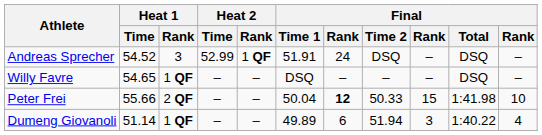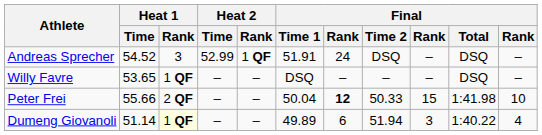 <table class="wikitable" style="font-size:90%">
 <tr>
 <th rowspan="2">Athlete</th>
 <th colspan="2">Heat 1</th>
 <th colspan="2">Heat 2</th>
 <th colspan="6">Final</th>
 </tr>
 <tr>
 <th>Time</th>
 <th>Rank</th>
 <th>Time</th>
 <th>Rank</th>
 <th>Time 1</th>
 <th>Rank</th>
 <th>Time 2</th>
 <th>Rank</th>
 <th>Total</th>
 <th>Rank</th>
 </tr>
 <tr>
 <td><a href='#'>Andreas Sprecher</a></td>
 <td align="center">54.52</td>
 <td align="center">3</td>
 <td align="center">52.99</td>
 <td align="center">1 <strong>QF</strong></td>
 <td align="center">51.91</td>
 <td align="center">24</td>
 <td align="center">DSQ</td>
 <td align="center">–</td>
 <td align="center">DSQ</td>
 <td align="center">–</td>
 </tr>
 <tr>
 <td><a href='#'>Willy Favre</a></td>
-<td align="center">54.65</td>
+<td align="center">53.65</td>
 <td align="center">1 <strong>QF</strong></td>
 <td align="center">–</td>
 <td align="center">–</td>
 <td align="center">DSQ</td>
 <td align="center">–</td>
 <td align="center">–</td>
 <td align="center">–</td>
 <td align="center">DSQ</td>
 <td align="center">–</td>
 </tr>
 <tr>
 <td><a href='#'>Peter Frei</a></td>
 <td align="center">55.66</td>
 <td align="center">2 <strong>QF</strong></td>
 <td align="center">–</td>
 <td align="center">–</td>
 <td align="center">50.04</td>
 <td align="center"><strong>12</strong></td>
 <td align="center">50.33</td>
 <td align="center">15</td>
 <td align="center">1:41.98</td>
 <td align="center">10</td>
 </tr>
 <tr>
 <td><a href='#'>Dumeng Giovanoli</a></td>
 <td align="center">51.14</td>
-<td align="center">1 <strong>QF</strong></td>
+<td align="center" style="background: lightyellow;">1 <strong>QF</strong></td>
 <td align="center">–</td>
 <td align="center">–</td>
 <td align="center">49.89</td>
 <td align="center">6</td>
 <td align="center">51.94</td>
 <td align="center">3</td>
 <td align="center">1:40.22</td>
 <td align="center">4</td>
 </tr>
 </table>
